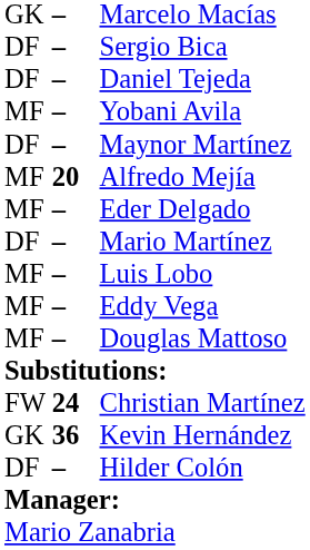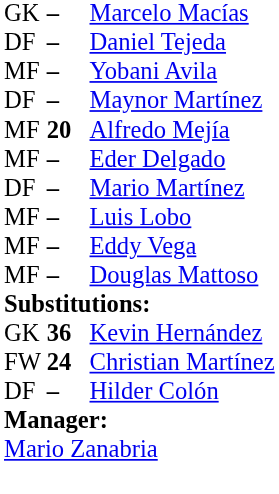 <table style = "font-size: 90%" cellspacing = "0" cellpadding = "0">
 <tr>
 <td colspan = 4></td>
 </tr>
 <tr>
 <th style="width:25px;"></th>
 <th style="width:25px;"></th>
 </tr>
 <tr>
 <td>GK</td>
 <td><strong>–</strong></td>
 <td> <a href='#'>Marcelo Macías</a></td>
-<td></td>
-<td></td>
-</tr>
-<tr>
-<td>DF</td>
-<td><strong>–</strong></td>
-<td> <a href='#'>Sergio Bica</a></td>
 <td></td>
 <td></td>
 </tr>
 <tr>
 <td>DF</td>
 <td><strong>–</strong></td>
 <td> <a href='#'>Daniel Tejeda</a></td>
 </tr>
 <tr>
 <td>MF</td>
 <td><strong>–</strong></td>
 <td> <a href='#'>Yobani Avila</a></td>
 </tr>
 <tr>
 <td>DF</td>
 <td><strong>–</strong></td>
 <td> <a href='#'>Maynor Martínez</a></td>
 <td></td>
 <td></td>
 </tr>
 <tr>
 <td>MF</td>
 <td><strong>20</strong></td>
 <td> <a href='#'>Alfredo Mejía</a></td>
 </tr>
 <tr>
 <td>MF</td>
 <td><strong>–</strong></td>
 <td> <a href='#'>Eder Delgado</a></td>
 </tr>
 <tr>
 <td>DF</td>
 <td><strong>–</strong></td>
 <td> <a href='#'>Mario Martínez</a></td>
 </tr>
 <tr>
 <td>MF</td>
 <td><strong>–</strong></td>
 <td> <a href='#'>Luis Lobo</a></td>
 </tr>
 <tr>
 <td>MF</td>
 <td><strong>–</strong></td>
 <td> <a href='#'>Eddy Vega</a></td>
 <td></td>
 <td></td>
 </tr>
 <tr>
 <td>MF</td>
 <td><strong>–</strong></td>
 <td> <a href='#'>Douglas Mattoso</a></td>
 </tr>
 <tr>
 <td colspan = 3><strong>Substitutions:</strong></td>
 </tr>
 <tr>
-<td>FW</td>
-<td><strong>24</strong></td>
-<td> <a href='#'>Christian Martínez</a></td>
+<td>GK</td>
+<td><strong>36</strong></td>
+<td> <a href='#'>Kevin Hernández</a></td>
 <td></td>
 <td></td>
 </tr>
 <tr>
-<td>GK</td>
-<td><strong>36</strong></td>
-<td> <a href='#'>Kevin Hernández</a></td>
+<td>FW</td>
+<td><strong>24</strong></td>
+<td> <a href='#'>Christian Martínez</a></td>
 <td></td>
 <td></td>
 </tr>
 <tr>
 <td>DF</td>
 <td><strong>–</strong></td>
 <td> <a href='#'>Hilder Colón</a></td>
 <td></td>
 <td></td>
 </tr>
 <tr>
 <td colspan = 3><strong>Manager:</strong></td>
 </tr>
 <tr>
 <td colspan = 3> <a href='#'>Mario Zanabria</a></td>
 </tr>
 </table>
